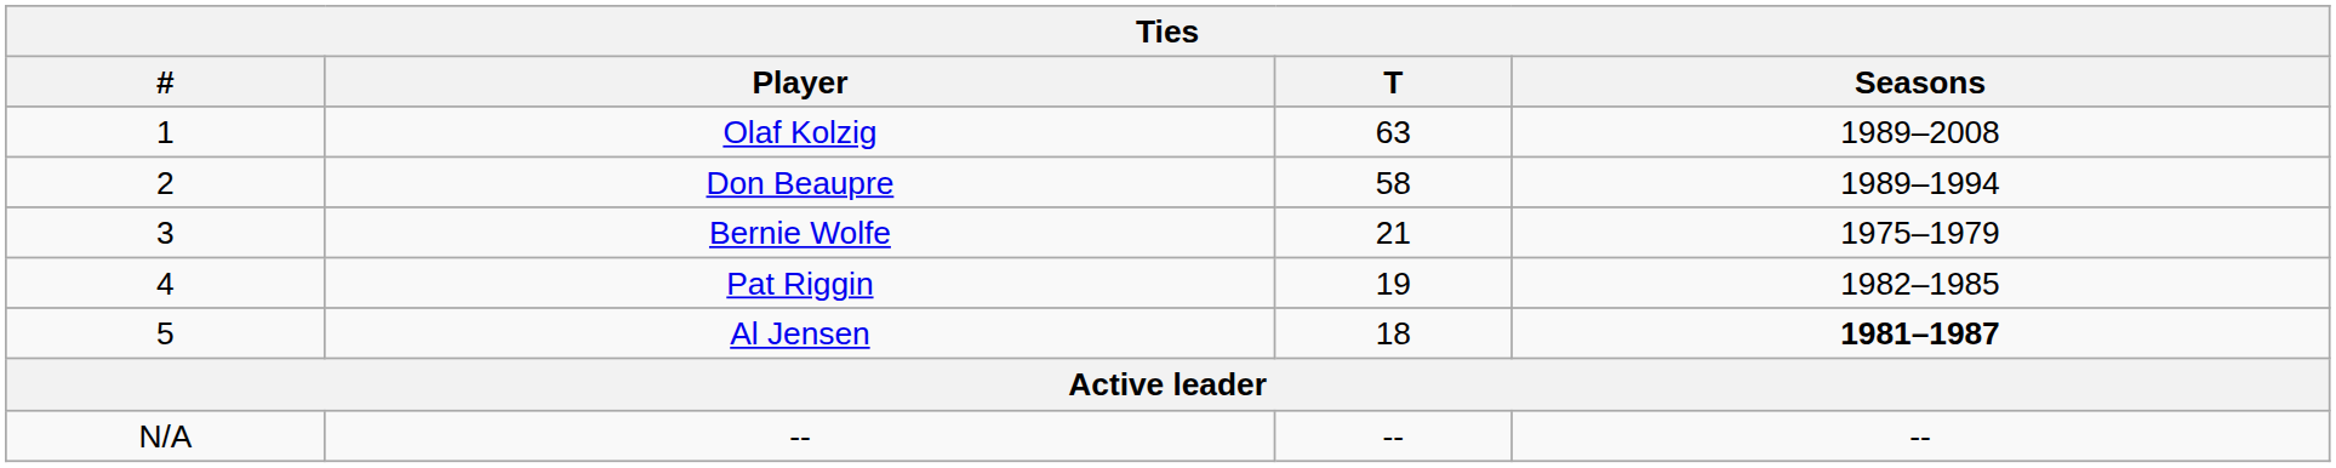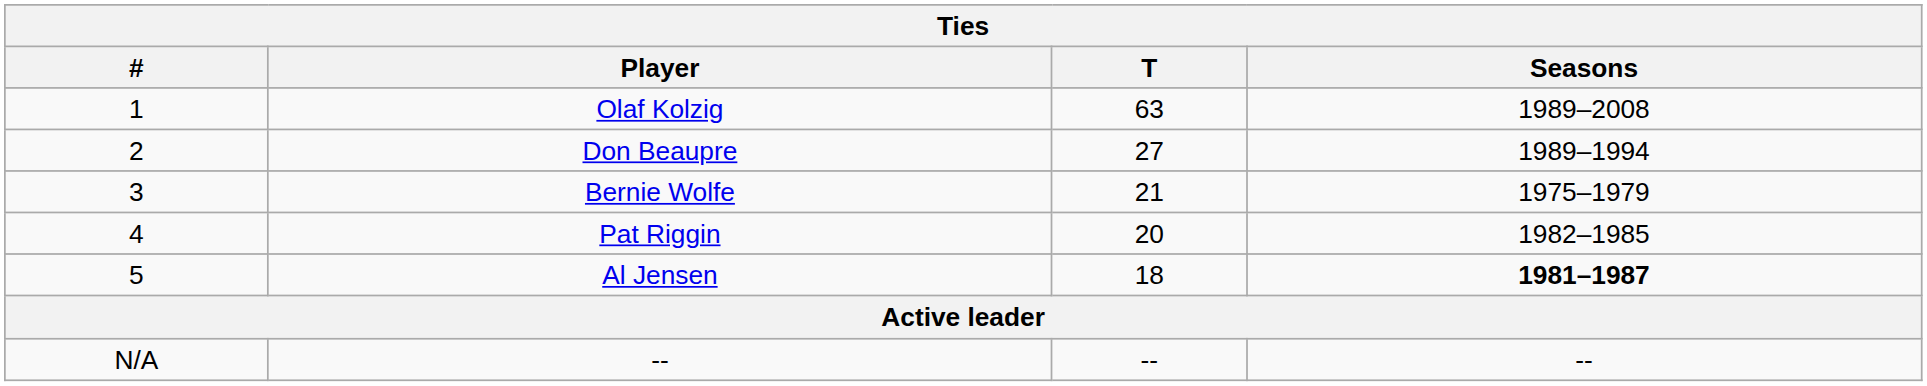 <table class="wikitable" style="text-align: center; font-size: 95%" width="70%">
 <tr>
 <th colspan="4">Ties</th>
 </tr>
 <tr>
 <th>#</th>
 <th>Player</th>
 <th>T</th>
 <th>Seasons</th>
 </tr>
 <tr>
 <td>1</td>
 <td><a href='#'>Olaf Kolzig</a></td>
 <td>63</td>
 <td>1989–2008</td>
 </tr>
 <tr>
 <td>2</td>
 <td><a href='#'>Don Beaupre</a></td>
-<td>58</td>
+<td>27</td>
 <td>1989–1994</td>
 </tr>
 <tr>
 <td>3</td>
 <td><a href='#'>Bernie Wolfe</a></td>
 <td>21</td>
 <td>1975–1979</td>
 </tr>
 <tr>
 <td>4</td>
 <td><a href='#'>Pat Riggin</a></td>
-<td>19</td>
+<td>20</td>
 <td>1982–1985</td>
 </tr>
 <tr>
 <td>5</td>
 <td><a href='#'>Al Jensen</a></td>
 <td>18</td>
 <td><strong>1981–1987</strong></td>
 </tr>
 <tr>
 <th colspan="4">Active leader</th>
 </tr>
 <tr>
 <td>N/A</td>
 <td>--</td>
 <td>--</td>
 <td>--</td>
 </tr>
 </table>
